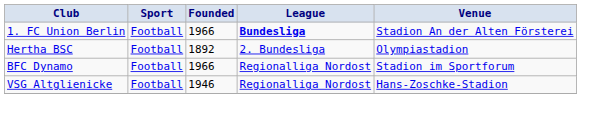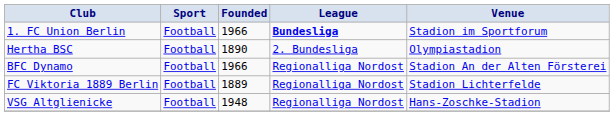 <table class="wikitable">
 <tr>
 <th style="background:#d8e2ef; color:navy;">Club</th>
 <th style="background:#d8e2ef; color:navy;">Sport</th>
 <th style="background:#d8e2ef; color:navy;">Founded</th>
 <th style="background:#d8e2ef; color:navy;">League</th>
 <th style="background:#d8e2ef; color:navy;">Venue</th>
 </tr>
 <tr>
 <td><a href='#'>1. FC Union Berlin</a></td>
 <td><a href='#'>Football</a></td>
 <td>1966</td>
 <td><strong><a href='#'>Bundesliga</a></strong></td>
-<td><a href='#'>Stadion An der Alten Försterei</a></td>
+<td><a href='#'>Stadion im Sportforum</a></td>
 </tr>
 <tr>
 <td><a href='#'>Hertha BSC</a></td>
 <td><a href='#'>Football</a></td>
-<td>1892</td>
+<td>1890</td>
 <td><a href='#'>2. Bundesliga</a></td>
 <td><a href='#'>Olympiastadion</a></td>
 </tr>
 <tr>
 <td><a href='#'>BFC Dynamo</a></td>
 <td><a href='#'>Football</a></td>
 <td>1966</td>
 <td><a href='#'>Regionalliga Nordost</a></td>
-<td><a href='#'>Stadion im Sportforum</a></td>
+<td><a href='#'>Stadion An der Alten Försterei</a></td>
+</tr>
+<tr>
+<td><a href='#'>FC Viktoria 1889 Berlin</a></td>
+<td><a href='#'>Football</a></td>
+<td>1889</td>
+<td><a href='#'>Regionalliga Nordost</a></td>
+<td><a href='#'>Stadion Lichterfelde</a></td>
 </tr>
 <tr>
 <td><a href='#'>VSG Altglienicke</a></td>
 <td><a href='#'>Football</a></td>
-<td>1946</td>
+<td>1948</td>
 <td><a href='#'>Regionalliga Nordost</a></td>
 <td><a href='#'>Hans-Zoschke-Stadion</a></td>
 </tr>
 <tr>
 </tr>
 </table>
